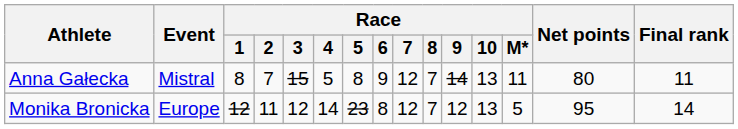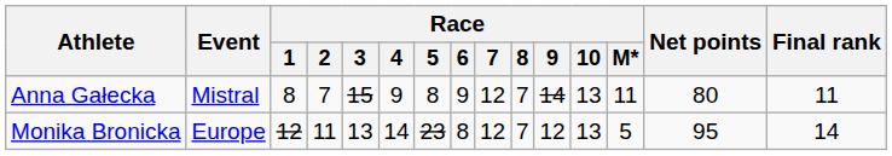 <table class="wikitable" style="font-size:90%">
 <tr>
 <th rowspan=2>Athlete</th>
 <th rowspan=2>Event</th>
 <th colspan=11>Race</th>
 <th rowspan=2>Net points</th>
 <th rowspan=2>Final rank</th>
 </tr>
 <tr style="font-size:95%">
 <th>1</th>
 <th>2</th>
 <th>3</th>
 <th>4</th>
 <th>5</th>
 <th>6</th>
 <th>7</th>
 <th>8</th>
 <th>9</th>
 <th>10</th>
 <th>M*</th>
 </tr>
 <tr align=center>
 <td align=left><a href='#'>Anna Gałecka</a></td>
 <td align=left><a href='#'>Mistral</a></td>
 <td>8</td>
 <td>7</td>
 <td><s>15</s></td>
-<td>5</td>
+<td>9</td>
 <td>8</td>
 <td>9</td>
 <td>12</td>
 <td>7</td>
 <td><s>14</s></td>
 <td>13</td>
 <td>11</td>
 <td>80</td>
 <td>11</td>
 </tr>
 <tr align=center>
 <td align=left><a href='#'>Monika Bronicka</a></td>
 <td align=left><a href='#'>Europe</a></td>
 <td><s>12</s></td>
 <td>11</td>
-<td>12</td>
+<td>13</td>
 <td>14</td>
 <td><s>23</s></td>
 <td>8</td>
 <td>12</td>
 <td>7</td>
 <td>12</td>
 <td>13</td>
 <td>5</td>
 <td>95</td>
 <td>14</td>
 </tr>
 </table>
